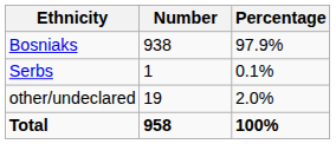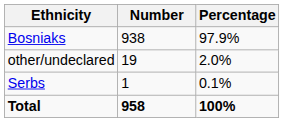 <table class="wikitable">
 <tr>
 <th width="100px">Ethnicity</th>
 <th width="80px">Number</th>
 <th width="80px">Percentage</th>
 </tr>
 <tr>
 <td><a href='#'>Bosniaks</a></td>
 <td>938</td>
 <td>97.9%</td>
 </tr>
 <tr>
+<td>other/undeclared</td>
+<td>19</td>
+<td>2.0%</td>
+</tr>
+<tr>
 <td><a href='#'>Serbs</a></td>
 <td>1</td>
 <td>0.1%</td>
-</tr>
-<tr>
-<td>other/undeclared</td>
-<td>19</td>
-<td>2.0%</td>
 </tr>
 <tr>
 <td><strong>Total</strong></td>
 <td><strong>958</strong></td>
 <td><strong>100%</strong></td>
 </tr>
 </table>
